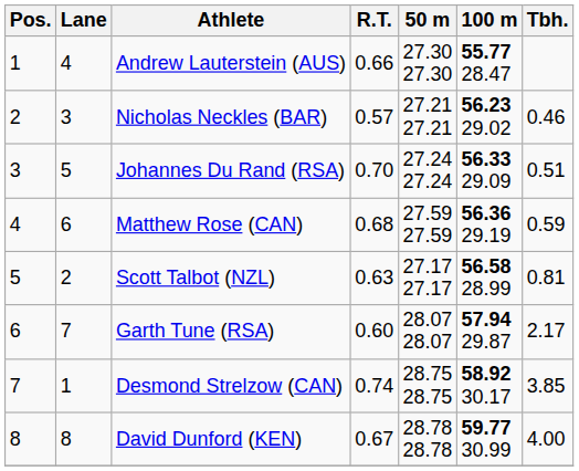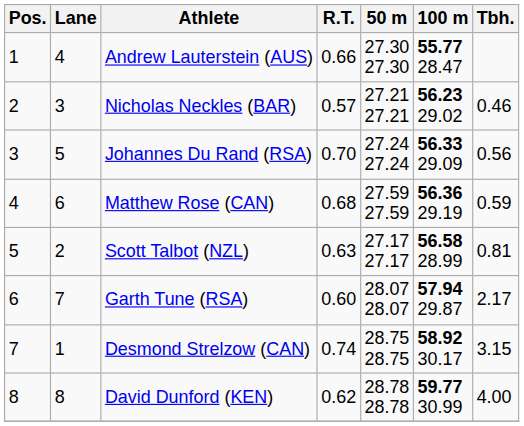 <table class="wikitable">
 <tr>
 <th>Pos.</th>
 <th>Lane</th>
 <th>Athlete</th>
 <th>R.T.</th>
 <th>50 m</th>
 <th>100 m</th>
 <th>Tbh.</th>
 </tr>
 <tr>
 <td>1</td>
 <td>4</td>
 <td> <a href='#'>Andrew Lauterstein</a> (<a href='#'>AUS</a>)</td>
 <td>0.66</td>
 <td>27.30<br>27.30</td>
 <td><strong>55.77</strong><br>28.47</td>
 <td> </td>
 </tr>
 <tr>
 <td>2</td>
 <td>3</td>
 <td> <a href='#'>Nicholas Neckles</a> (<a href='#'>BAR</a>)</td>
 <td>0.57</td>
 <td>27.21<br>27.21</td>
 <td><strong>56.23</strong><br>29.02</td>
 <td>0.46</td>
 </tr>
 <tr>
 <td>3</td>
 <td>5</td>
 <td> <a href='#'>Johannes Du Rand</a> (<a href='#'>RSA</a>)</td>
 <td>0.70</td>
 <td>27.24<br>27.24</td>
 <td><strong>56.33</strong><br>29.09</td>
-<td>0.51</td>
+<td>0.56</td>
 </tr>
 <tr>
 <td>4</td>
 <td>6</td>
 <td> <a href='#'>Matthew Rose</a> (<a href='#'>CAN</a>)</td>
 <td>0.68</td>
 <td>27.59<br>27.59</td>
 <td><strong>56.36</strong><br>29.19</td>
 <td>0.59</td>
 </tr>
 <tr>
 <td>5</td>
 <td>2</td>
 <td> <a href='#'>Scott Talbot</a> (<a href='#'>NZL</a>)</td>
 <td>0.63</td>
 <td>27.17<br>27.17</td>
 <td><strong>56.58</strong><br>28.99</td>
 <td>0.81</td>
 </tr>
 <tr>
 <td>6</td>
 <td>7</td>
 <td> <a href='#'>Garth Tune</a> (<a href='#'>RSA</a>)</td>
 <td>0.60</td>
 <td>28.07<br>28.07</td>
 <td><strong>57.94</strong><br>29.87</td>
 <td>2.17</td>
 </tr>
 <tr>
 <td>7</td>
 <td>1</td>
 <td> <a href='#'>Desmond Strelzow</a> (<a href='#'>CAN</a>)</td>
 <td>0.74</td>
 <td>28.75<br>28.75</td>
 <td><strong>58.92</strong><br>30.17</td>
-<td>3.85</td>
+<td>3.15</td>
 </tr>
 <tr>
 <td>8</td>
 <td>8</td>
 <td> <a href='#'>David Dunford</a> (<a href='#'>KEN</a>)</td>
-<td>0.67</td>
+<td>0.62</td>
 <td>28.78<br>28.78</td>
 <td><strong>59.77</strong><br>30.99</td>
 <td>4.00</td>
 </tr>
 <tr>
 </tr>
 </table>
